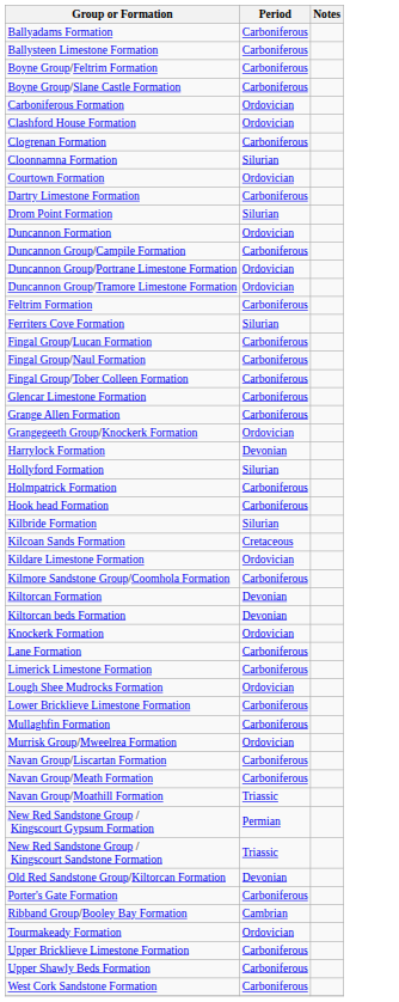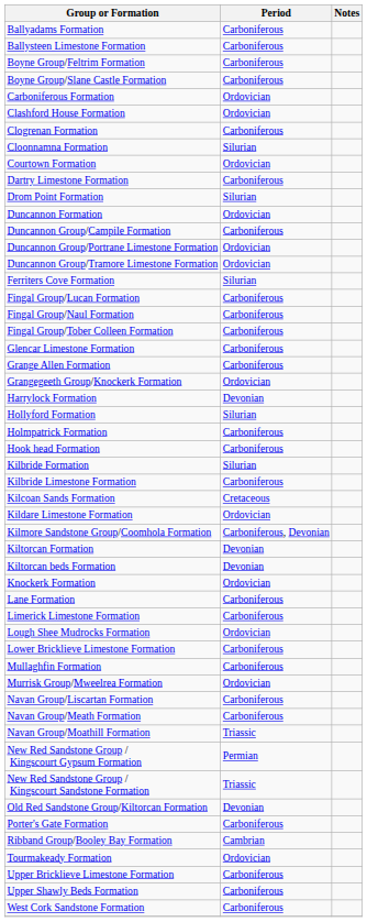 <table class="wikitable sortable" style="width: auto;">
 <tr>
 <th>Group or Formation</th>
 <th>Period</th>
 <th class="unsortable">Notes</th>
 </tr>
 <tr>
 <td><a href='#'>Ballyadams Formation</a></td>
 <td><a href='#'>Carboniferous</a></td>
 <td></td>
 </tr>
 <tr>
 <td><a href='#'>Ballysteen Limestone Formation</a></td>
 <td><a href='#'>Carboniferous</a></td>
 <td></td>
 </tr>
 <tr>
 <td><a href='#'>Boyne Group</a>/<a href='#'>Feltrim Formation</a></td>
 <td><a href='#'>Carboniferous</a></td>
 <td></td>
 </tr>
 <tr>
 <td><a href='#'>Boyne Group</a>/<a href='#'>Slane Castle Formation</a></td>
 <td><a href='#'>Carboniferous</a></td>
 <td></td>
 </tr>
 <tr>
 <td><a href='#'>Carboniferous Formation</a></td>
 <td><a href='#'>Ordovician</a></td>
 <td></td>
 </tr>
 <tr>
 <td><a href='#'>Clashford House Formation</a></td>
 <td><a href='#'>Ordovician</a></td>
 <td></td>
 </tr>
 <tr>
 <td><a href='#'>Clogrenan Formation</a></td>
 <td><a href='#'>Carboniferous</a></td>
 <td></td>
 </tr>
 <tr>
 <td><a href='#'>Cloonnamna Formation</a></td>
 <td><a href='#'>Silurian</a></td>
 <td></td>
 </tr>
 <tr>
 <td><a href='#'>Courtown Formation</a></td>
 <td><a href='#'>Ordovician</a></td>
 <td></td>
 </tr>
 <tr>
 <td><a href='#'>Dartry Limestone Formation</a></td>
 <td><a href='#'>Carboniferous</a></td>
 <td></td>
 </tr>
 <tr>
 <td><a href='#'>Drom Point Formation</a></td>
 <td><a href='#'>Silurian</a></td>
 <td></td>
 </tr>
 <tr>
 <td><a href='#'>Duncannon Formation</a></td>
 <td><a href='#'>Ordovician</a></td>
 <td></td>
 </tr>
 <tr>
 <td><a href='#'>Duncannon Group</a>/<a href='#'>Campile Formation</a></td>
 <td><a href='#'>Carboniferous</a></td>
 <td></td>
 </tr>
 <tr>
 <td><a href='#'>Duncannon Group</a>/<a href='#'>Portrane Limestone Formation</a></td>
 <td><a href='#'>Ordovician</a></td>
 <td></td>
 </tr>
 <tr>
 <td><a href='#'>Duncannon Group</a>/<a href='#'>Tramore Limestone Formation</a></td>
 <td><a href='#'>Ordovician</a></td>
 <td></td>
 </tr>
 <tr>
-<td><a href='#'>Feltrim Formation</a></td>
-<td><a href='#'>Carboniferous</a></td>
-<td></td>
-</tr>
-<tr>
 <td><a href='#'>Ferriters Cove Formation</a></td>
 <td><a href='#'>Silurian</a></td>
 <td></td>
 </tr>
 <tr>
 <td><a href='#'>Fingal Group</a>/<a href='#'>Lucan Formation</a></td>
 <td><a href='#'>Carboniferous</a></td>
 <td></td>
 </tr>
 <tr>
 <td><a href='#'>Fingal Group</a>/<a href='#'>Naul Formation</a></td>
 <td><a href='#'>Carboniferous</a></td>
 <td></td>
 </tr>
 <tr>
 <td><a href='#'>Fingal Group</a>/<a href='#'>Tober Colleen Formation</a></td>
 <td><a href='#'>Carboniferous</a></td>
 <td></td>
 </tr>
 <tr>
 <td><a href='#'>Glencar Limestone Formation</a></td>
 <td><a href='#'>Carboniferous</a></td>
 <td></td>
 </tr>
 <tr>
 <td><a href='#'>Grange Allen Formation</a></td>
 <td><a href='#'>Carboniferous</a></td>
 <td></td>
 </tr>
 <tr>
 <td><a href='#'>Grangegeeth Group</a>/<a href='#'>Knockerk Formation</a></td>
 <td><a href='#'>Ordovician</a></td>
 <td></td>
 </tr>
 <tr>
 <td><a href='#'>Harrylock Formation</a></td>
 <td><a href='#'>Devonian</a></td>
 <td></td>
 </tr>
 <tr>
 <td><a href='#'>Hollyford Formation</a></td>
 <td><a href='#'>Silurian</a></td>
 <td></td>
 </tr>
 <tr>
 <td><a href='#'>Holmpatrick Formation</a></td>
 <td><a href='#'>Carboniferous</a></td>
 <td></td>
 </tr>
 <tr>
 <td><a href='#'>Hook head Formation</a></td>
 <td><a href='#'>Carboniferous</a></td>
 <td></td>
 </tr>
 <tr>
 <td><a href='#'>Kilbride Formation</a></td>
 <td><a href='#'>Silurian</a></td>
 <td></td>
 </tr>
 <tr>
+<td><a href='#'>Kilbride Limestone Formation</a></td>
+<td><a href='#'>Carboniferous</a></td>
+<td></td>
+</tr>
+<tr>
 <td><a href='#'>Kilcoan Sands Formation</a></td>
 <td><a href='#'>Cretaceous</a></td>
 <td></td>
 </tr>
 <tr>
 <td><a href='#'>Kildare Limestone Formation</a></td>
 <td><a href='#'>Ordovician</a></td>
 <td></td>
 </tr>
 <tr>
 <td><a href='#'>Kilmore Sandstone Group</a>/<a href='#'>Coomhola Formation</a></td>
-<td><a href='#'>Carboniferous</a></td>
+<td><a href='#'>Carboniferous</a>, <a href='#'>Devonian</a></td>
 <td></td>
 </tr>
 <tr>
 <td><a href='#'>Kiltorcan Formation</a></td>
 <td><a href='#'>Devonian</a></td>
 <td></td>
 </tr>
 <tr>
 <td><a href='#'>Kiltorcan beds Formation</a></td>
 <td><a href='#'>Devonian</a></td>
 <td></td>
 </tr>
 <tr>
 <td><a href='#'>Knockerk Formation</a></td>
 <td><a href='#'>Ordovician</a></td>
 <td></td>
 </tr>
 <tr>
 <td><a href='#'>Lane Formation</a></td>
 <td><a href='#'>Carboniferous</a></td>
 <td></td>
 </tr>
 <tr>
 <td><a href='#'>Limerick Limestone Formation</a></td>
 <td><a href='#'>Carboniferous</a></td>
 <td></td>
 </tr>
 <tr>
 <td><a href='#'>Lough Shee Mudrocks Formation</a></td>
 <td><a href='#'>Ordovician</a></td>
 <td></td>
 </tr>
 <tr>
 <td><a href='#'>Lower Bricklieve Limestone Formation</a></td>
 <td><a href='#'>Carboniferous</a></td>
 <td></td>
 </tr>
 <tr>
 <td><a href='#'>Mullaghfin Formation</a></td>
 <td><a href='#'>Carboniferous</a></td>
 <td></td>
 </tr>
 <tr>
 <td><a href='#'>Murrisk Group</a>/<a href='#'>Mweelrea Formation</a></td>
 <td><a href='#'>Ordovician</a></td>
 <td></td>
 </tr>
 <tr>
 <td><a href='#'>Navan Group</a>/<a href='#'>Liscartan Formation</a></td>
 <td><a href='#'>Carboniferous</a></td>
 <td></td>
 </tr>
 <tr>
 <td><a href='#'>Navan Group</a>/<a href='#'>Meath Formation</a></td>
 <td><a href='#'>Carboniferous</a></td>
 <td></td>
 </tr>
 <tr>
 <td><a href='#'>Navan Group</a>/<a href='#'>Moathill Formation</a></td>
 <td><a href='#'>Triassic</a></td>
 <td></td>
 </tr>
 <tr>
 <td><a href='#'>New Red Sandstone Group</a> /<br> <a href='#'>Kingscourt Gypsum Formation</a></td>
 <td><a href='#'>Permian</a></td>
 <td></td>
 </tr>
 <tr>
 <td><a href='#'>New Red Sandstone Group</a> /<br> <a href='#'>Kingscourt Sandstone Formation</a></td>
 <td><a href='#'>Triassic</a></td>
 <td></td>
 </tr>
 <tr>
 <td><a href='#'>Old Red Sandstone Group</a>/<a href='#'>Kiltorcan Formation</a></td>
 <td><a href='#'>Devonian</a></td>
 <td></td>
 </tr>
 <tr>
 <td><a href='#'>Porter's Gate Formation</a></td>
 <td><a href='#'>Carboniferous</a></td>
 <td></td>
 </tr>
 <tr>
 <td><a href='#'>Ribband Group</a>/<a href='#'>Booley Bay Formation</a></td>
 <td><a href='#'>Cambrian</a></td>
 <td></td>
 </tr>
 <tr>
 <td><a href='#'>Tourmakeady Formation</a></td>
 <td><a href='#'>Ordovician</a></td>
 <td></td>
 </tr>
 <tr>
 <td><a href='#'>Upper Bricklieve Limestone Formation</a></td>
 <td><a href='#'>Carboniferous</a></td>
 <td></td>
 </tr>
 <tr>
 <td><a href='#'>Upper Shawly Beds Formation</a></td>
 <td><a href='#'>Carboniferous</a></td>
 <td></td>
 </tr>
 <tr>
 <td><a href='#'>West Cork Sandstone Formation</a></td>
 <td><a href='#'>Carboniferous</a></td>
 <td></td>
 </tr>
 <tr>
 </tr>
 </table>
